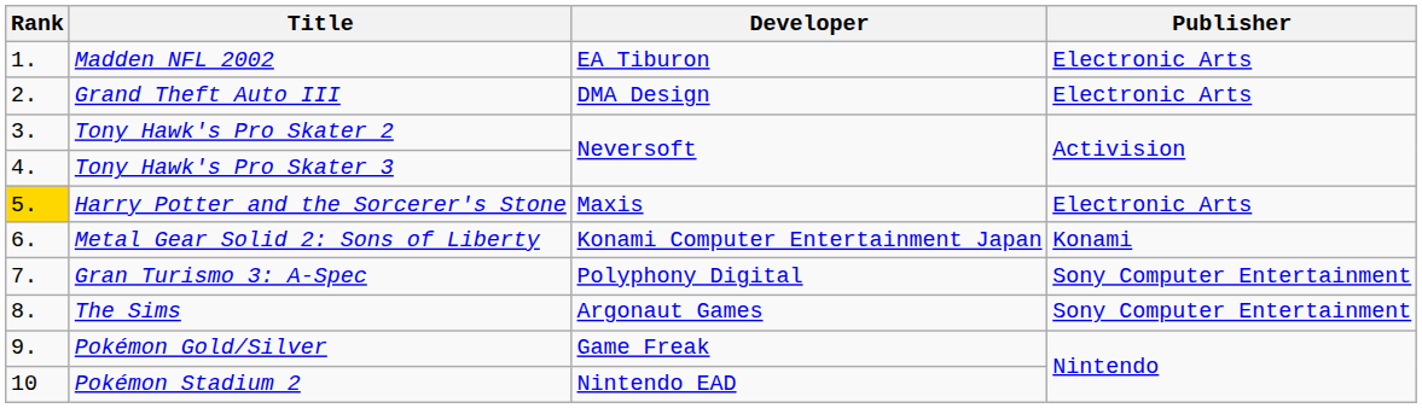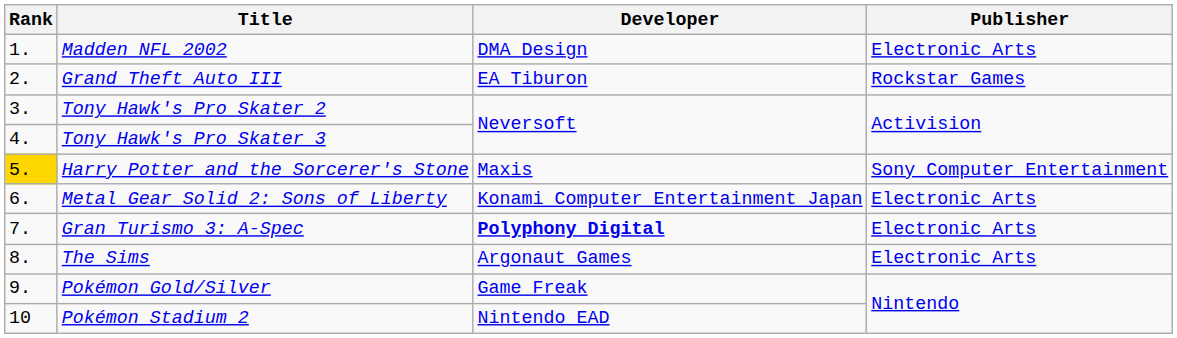 <table class="wikitable">
 <tr>
 <th>Rank</th>
 <th>Title</th>
 <th>Developer</th>
 <th>Publisher</th>
 </tr>
 <tr>
 <td>1.</td>
 <td><em><a href='#'>Madden NFL 2002</a></em></td>
-<td><a href='#'>EA Tiburon</a></td>
+<td><a href='#'>DMA Design</a></td>
 <td><a href='#'>Electronic Arts</a></td>
 </tr>
 <tr>
 <td>2.</td>
 <td><em><a href='#'>Grand Theft Auto III</a></em></td>
-<td><a href='#'>DMA Design</a></td>
-<td><a href='#'>Electronic Arts</a></td>
+<td><a href='#'>EA Tiburon</a></td>
+<td><a href='#'>Rockstar Games</a></td>
 </tr>
 <tr>
 <td>3.</td>
 <td><em><a href='#'>Tony Hawk's Pro Skater 2</a></em></td>
 <td rowspan="2"><a href='#'>Neversoft</a></td>
 <td rowspan="2"><a href='#'>Activision</a></td>
 </tr>
 <tr>
 <td>4.</td>
 <td><em><a href='#'>Tony Hawk's Pro Skater 3</a></em></td>
 </tr>
 <tr>
 <td style="background: gold;">5.</td>
 <td><em><a href='#'>Harry Potter and the Sorcerer's Stone</a></em></td>
 <td><a href='#'>Maxis</a></td>
-<td><a href='#'>Electronic Arts</a></td>
+<td><a href='#'>Sony Computer Entertainment</a></td>
 </tr>
 <tr>
 <td>6.</td>
 <td><em><a href='#'>Metal Gear Solid 2: Sons of Liberty</a></em></td>
 <td><a href='#'>Konami Computer Entertainment Japan</a></td>
-<td><a href='#'>Konami</a></td>
+<td><a href='#'>Electronic Arts</a></td>
 </tr>
 <tr>
 <td>7.</td>
 <td><em><a href='#'>Gran Turismo 3: A-Spec</a></em></td>
-<td><a href='#'>Polyphony Digital</a></td>
-<td><a href='#'>Sony Computer Entertainment</a></td>
+<td><strong><a href='#'>Polyphony Digital</a></strong></td>
+<td><a href='#'>Electronic Arts</a></td>
 </tr>
 <tr>
 <td>8.</td>
 <td><em><a href='#'>The Sims</a></em></td>
 <td><a href='#'>Argonaut Games</a></td>
-<td><a href='#'>Sony Computer Entertainment</a></td>
+<td><a href='#'>Electronic Arts</a></td>
 </tr>
 <tr>
 <td>9.</td>
 <td><em><a href='#'>Pokémon Gold/Silver</a></em></td>
 <td><a href='#'>Game Freak</a></td>
 <td rowspan="2"><a href='#'>Nintendo</a></td>
 </tr>
 <tr>
 <td>10</td>
 <td><em><a href='#'>Pokémon Stadium 2</a></em></td>
 <td><a href='#'>Nintendo EAD</a></td>
 </tr>
 </table>
